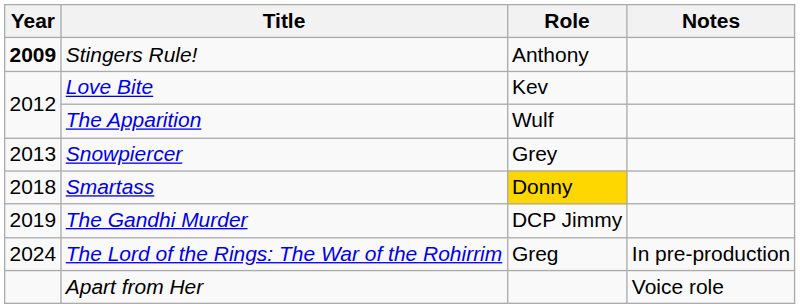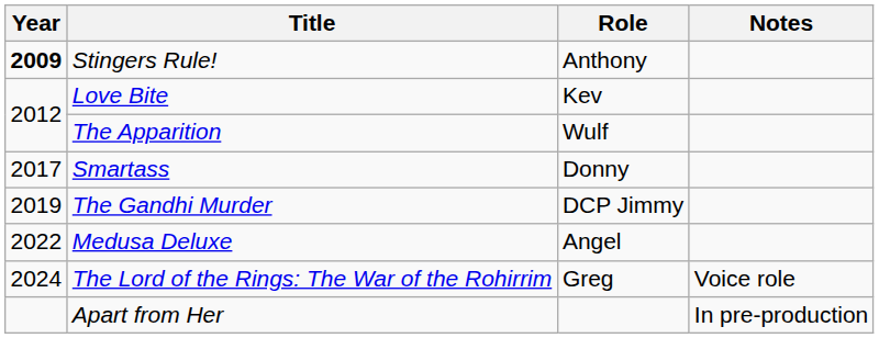 <table class="wikitable sortable plainrowheaders">
 <tr>
 <th>Year</th>
 <th>Title</th>
 <th>Role</th>
 <th class="unsortable">Notes</th>
 </tr>
 <tr>
 <td><strong>2009</strong></td>
 <td><em>Stingers Rule!</em></td>
 <td>Anthony</td>
 <td></td>
 </tr>
 <tr>
 <td rowspan="2">2012</td>
 <td><em><a href='#'>Love Bite</a></em></td>
 <td>Kev</td>
 <td></td>
 </tr>
 <tr>
 <td><em><a href='#'>The Apparition</a></em></td>
 <td>Wulf</td>
 <td></td>
 </tr>
 <tr>
-<td>2013</td>
-<td><em><a href='#'>Snowpiercer</a></em></td>
-<td>Grey</td>
-<td></td>
-</tr>
-<tr>
-<td>2018</td>
+<td>2017</td>
 <td><em><a href='#'>Smartass</a></em></td>
-<td style="background: gold;">Donny</td>
+<td>Donny</td>
 <td></td>
 </tr>
 <tr>
 <td>2019</td>
 <td><em><a href='#'>The Gandhi Murder</a></em></td>
 <td>DCP Jimmy</td>
 <td></td>
 </tr>
 <tr>
+<td>2022</td>
+<td><em><a href='#'>Medusa Deluxe</a></em></td>
+<td>Angel</td>
+<td></td>
+</tr>
+<tr>
 <td>2024</td>
 <td><em><a href='#'>The Lord of the Rings: The War of the Rohirrim</a></em></td>
 <td>Greg</td>
-<td>In pre-production</td>
+<td>Voice role</td>
 </tr>
 <tr>
 <td></td>
 <td><em>Apart from Her</em></td>
 <td></td>
-<td>Voice role</td>
+<td>In pre-production</td>
 </tr>
 </table>
